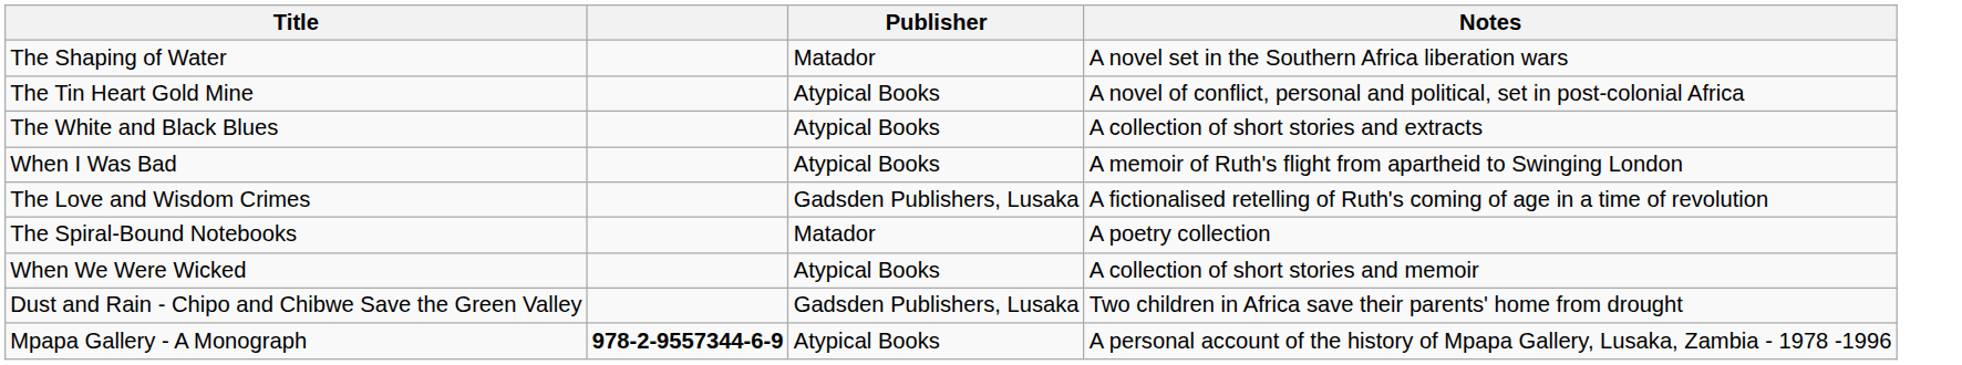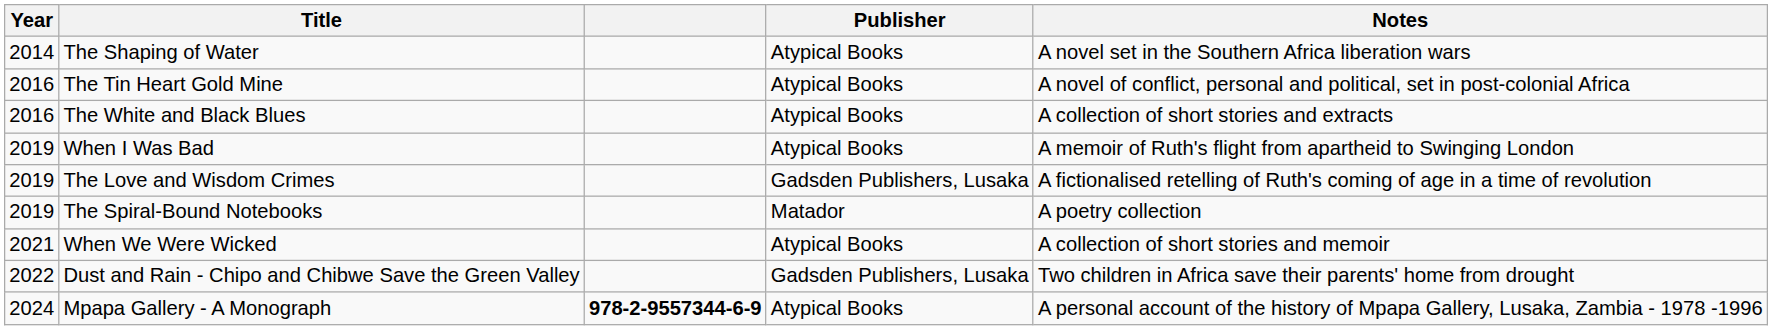 <table class="wikitable sortable">
 <tr>
+<th>Year</th>
 <th>Title</th>
 <th></th>
 <th>Publisher</th>
 <th>Notes</th>
 </tr>
 <tr>
+<td>2014</td>
 <td>The Shaping of Water</td>
 <td></td>
-<td>Matador</td>
+<td>Atypical Books</td>
 <td>A novel set in the Southern Africa liberation wars</td>
 </tr>
 <tr>
+<td>2016</td>
 <td>The Tin Heart Gold Mine</td>
 <td></td>
 <td>Atypical Books</td>
 <td>A novel of conflict, personal and political, set in post-colonial Africa</td>
 </tr>
 <tr>
+<td>2016</td>
 <td>The White and Black Blues</td>
 <td></td>
 <td>Atypical Books</td>
 <td>A collection of short stories and extracts</td>
 </tr>
 <tr>
+<td>2019</td>
 <td>When I Was Bad</td>
 <td></td>
 <td>Atypical Books</td>
 <td>A memoir of Ruth's flight from apartheid to Swinging London</td>
 </tr>
 <tr>
+<td>2019</td>
 <td>The Love and Wisdom Crimes</td>
 <td></td>
 <td>Gadsden Publishers, Lusaka</td>
 <td>A fictionalised retelling of Ruth's coming of age in a time of revolution</td>
 </tr>
 <tr>
+<td>2019</td>
 <td>The Spiral-Bound Notebooks</td>
 <td></td>
 <td>Matador</td>
 <td>A poetry collection</td>
 </tr>
 <tr>
+<td>2021</td>
 <td>When We Were Wicked</td>
 <td></td>
 <td>Atypical Books</td>
 <td>A collection of short stories and memoir</td>
 </tr>
 <tr>
+<td>2022</td>
 <td>Dust and Rain - Chipo and Chibwe Save the Green Valley</td>
 <td></td>
 <td>Gadsden Publishers, Lusaka</td>
 <td>Two children in Africa save their parents' home from drought</td>
 </tr>
 <tr>
+<td>2024</td>
 <td>Mpapa Gallery - A Monograph</td>
 <td><strong>978-2-9557344-6-9</strong></td>
 <td>Atypical Books</td>
 <td>A personal account of the history of Mpapa Gallery, Lusaka, Zambia - 1978 -1996</td>
 </tr>
 </table>
